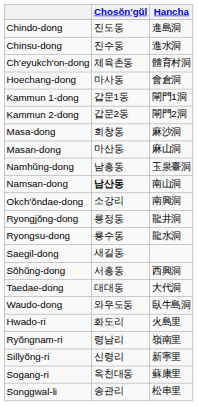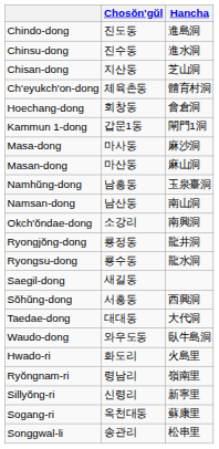 <table class="wikitable">
 <tr>
 <th></th>
 <th><a href='#'>Chosŏn'gŭl</a></th>
 <th><a href='#'>Hancha</a></th>
 </tr>
 <tr>
 <td>Chindo-dong</td>
 <td>진도동</td>
 <td>進島洞</td>
 </tr>
 <tr>
 <td>Chinsu-dong</td>
 <td>진수동</td>
 <td>進水洞</td>
 </tr>
 <tr>
+<td>Chisan-dong</td>
+<td>지산동</td>
+<td>芝山洞</td>
+</tr>
+<tr>
 <td>Ch'eyukch'on-dong</td>
 <td>체육촌동</td>
 <td>體育村洞</td>
 </tr>
 <tr>
 <td>Hoechang-dong</td>
-<td>마사동</td>
+<td>회창동</td>
 <td>會倉洞</td>
 </tr>
 <tr>
 <td>Kammun 1-dong</td>
 <td>갑문1동</td>
 <td>閘門1洞</td>
 </tr>
 <tr>
-<td>Kammun 2-dong</td>
-<td>갑문2동</td>
-<td>閘門2洞</td>
-</tr>
-<tr>
 <td>Masa-dong</td>
-<td>회창동</td>
+<td>마사동</td>
 <td>麻沙洞</td>
 </tr>
 <tr>
 <td>Masan-dong</td>
 <td>마산동</td>
 <td>麻山洞</td>
 </tr>
 <tr>
 <td>Namhŭng-dong</td>
 <td>남흥동</td>
 <td>玉泉臺洞</td>
 </tr>
 <tr>
 <td>Namsan-dong</td>
-<td><strong>남산동</strong></td>
+<td>남산동</td>
 <td>南山洞</td>
 </tr>
 <tr>
 <td>Okch'ŏndae-dong</td>
 <td>소강리</td>
 <td>南興洞</td>
 </tr>
 <tr>
 <td>Ryongjŏng-dong</td>
 <td>룡정동</td>
 <td>龍井洞</td>
 </tr>
 <tr>
 <td>Ryongsu-dong</td>
 <td>룡수동</td>
 <td>龍水洞</td>
 </tr>
 <tr>
 <td>Saegil-dong</td>
 <td>새길동</td>
 <td></td>
 </tr>
 <tr>
 <td>Sŏhŭng-dong</td>
 <td>서흥동</td>
 <td>西興洞</td>
 </tr>
 <tr>
 <td>Taedae-dong</td>
 <td>대대동</td>
 <td>大代洞</td>
 </tr>
 <tr>
 <td>Waudo-dong</td>
 <td>와우도동</td>
 <td>臥牛島洞</td>
 </tr>
 <tr>
 <td>Hwado-ri</td>
 <td>화도리</td>
 <td>火島里</td>
 </tr>
 <tr>
 <td>Ryŏngnam-ri</td>
 <td>령남리</td>
 <td>嶺南里</td>
 </tr>
 <tr>
 <td>Sillyŏng-ri</td>
 <td>신령리</td>
 <td>新寧里</td>
 </tr>
 <tr>
 <td>Sogang-ri</td>
 <td>옥천대동</td>
 <td>蘇康里</td>
 </tr>
 <tr>
 <td>Songgwal-li</td>
 <td>송관리</td>
 <td>松串里</td>
 </tr>
 </table>
